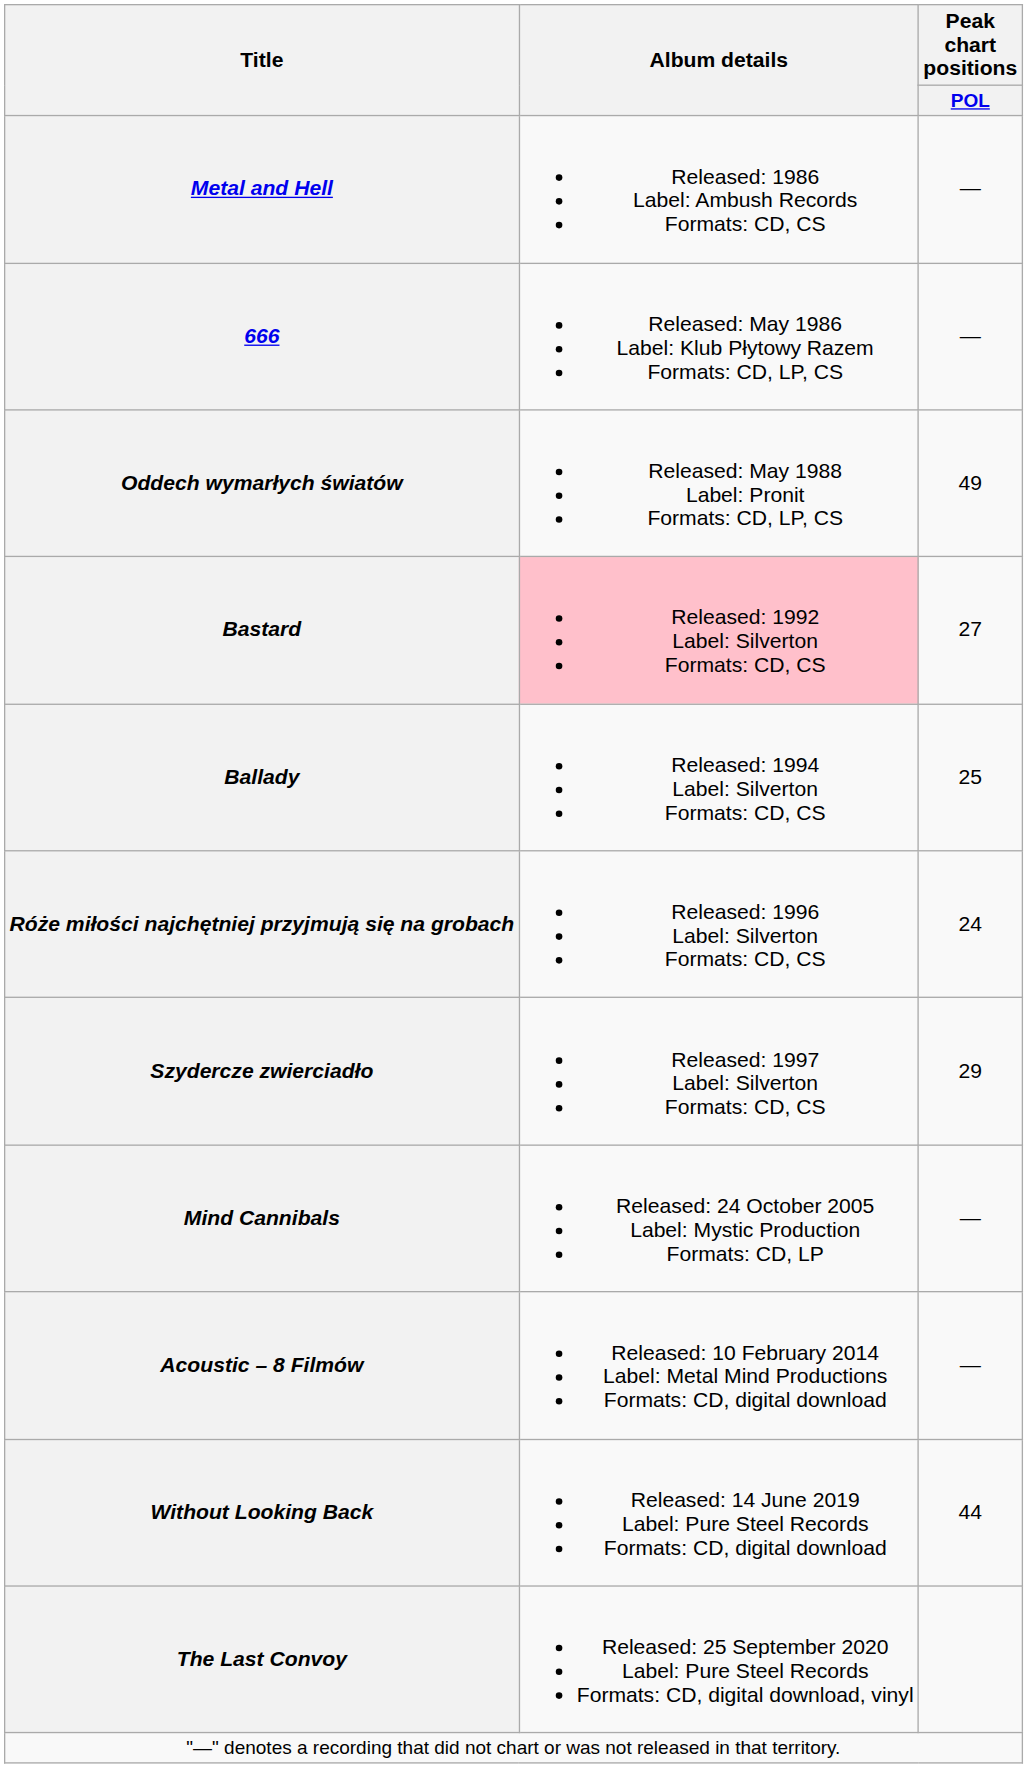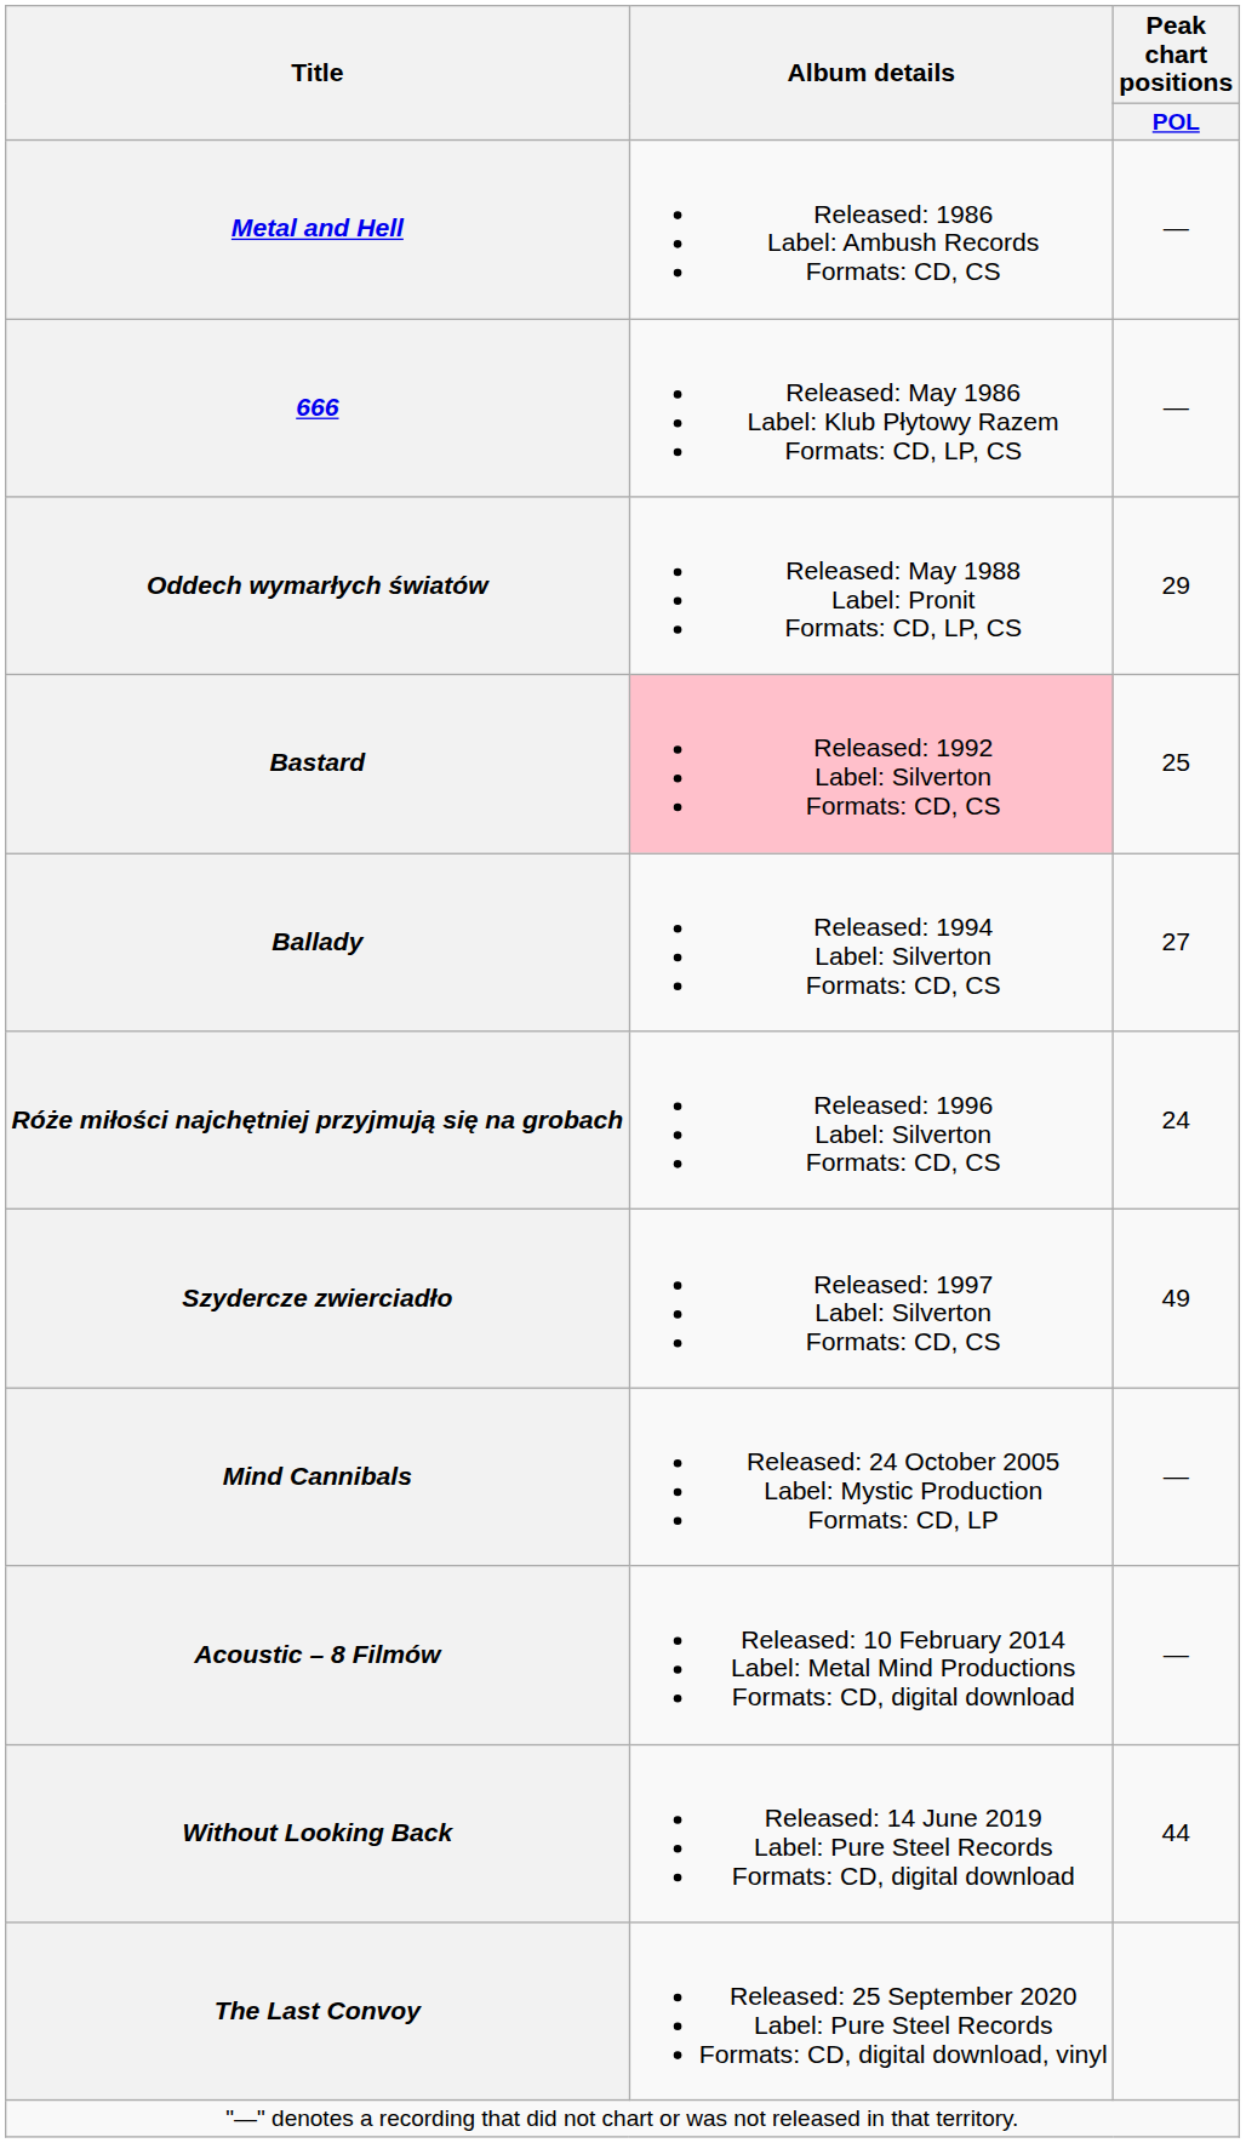 <table class="wikitable plainrowheaders" style="text-align:center;">
 <tr>
 <th scope="col" rowspan="2">Title</th>
 <th scope="col" rowspan="2">Album details</th>
 <th scope="col" colspan="1">Peak chart positions</th>
 </tr>
 <tr>
 <th scope="col" style="width:3em;font-size:90%;"><a href='#'>POL</a><br></th>
 </tr>
 <tr>
 <th scope="row"><em><a href='#'>Metal and Hell</a></em></th>
 <td><br><ul><li>Released: 1986</li><li>Label: Ambush Records</li><li>Formats: CD, CS</li></ul></td>
 <td>—</td>
 </tr>
 <tr>
 <th scope="row"><em><a href='#'>666</a></em></th>
 <td><br><ul><li>Released: May 1986</li><li>Label: Klub Płytowy Razem</li><li>Formats: CD, LP, CS</li></ul></td>
 <td>—</td>
 </tr>
 <tr>
 <th scope="row"><em>Oddech wymarłych światów</em></th>
 <td><br><ul><li>Released: May 1988</li><li>Label: Pronit</li><li>Formats: CD, LP, CS</li></ul></td>
-<td>49</td>
+<td>29</td>
 </tr>
 <tr>
 <th scope="row"><em>Bastard</em></th>
 <td style="background: pink;"><br><ul><li>Released: 1992</li><li>Label: Silverton</li><li>Formats: CD, CS</li></ul></td>
-<td>27</td>
+<td>25</td>
 </tr>
 <tr>
 <th scope="row"><em>Ballady</em></th>
 <td><br><ul><li>Released: 1994</li><li>Label: Silverton</li><li>Formats: CD, CS</li></ul></td>
-<td>25</td>
+<td>27</td>
 </tr>
 <tr>
 <th scope="row"><em>Róże miłości najchętniej przyjmują się na grobach</em></th>
 <td><br><ul><li>Released: 1996</li><li>Label: Silverton</li><li>Formats: CD, CS</li></ul></td>
 <td>24</td>
 </tr>
 <tr>
 <th scope="row"><em>Szydercze zwierciadło</em></th>
 <td><br><ul><li>Released: 1997</li><li>Label: Silverton</li><li>Formats: CD, CS</li></ul></td>
-<td>29</td>
+<td>49</td>
 </tr>
 <tr>
 <th scope="row"><em>Mind Cannibals</em></th>
 <td><br><ul><li>Released: 24 October 2005</li><li>Label: Mystic Production</li><li>Formats: CD, LP</li></ul></td>
 <td>—</td>
 </tr>
 <tr>
 <th scope="row"><em>Acoustic – 8 Filmów</em></th>
 <td><br><ul><li>Released: 10 February 2014</li><li>Label: Metal Mind Productions</li><li>Formats: CD, digital download</li></ul></td>
 <td>—</td>
 </tr>
 <tr>
 <th scope="row"><em>Without Looking Back</em></th>
 <td><br><ul><li>Released: 14 June 2019</li><li>Label: Pure Steel Records</li><li>Formats: CD, digital download</li></ul></td>
 <td>44</td>
 </tr>
 <tr>
 <th scope="row"><em>The Last Convoy</em></th>
 <td><br><ul><li>Released: 25 September 2020</li><li>Label: Pure Steel Records</li><li>Formats: CD, digital download, vinyl</li></ul></td>
 </tr>
 <tr>
 <td colspan="15" style="font-size:90%">"—" denotes a recording that did not chart or was not released in that territory.</td>
 </tr>
 </table>
